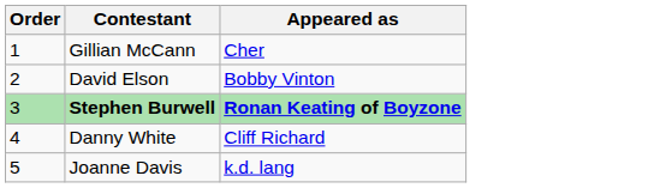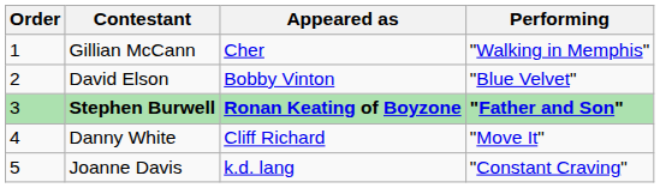 <table class="wikitable">
 <tr>
 <th>Order</th>
 <th>Contestant</th>
 <th>Appeared as</th>
+<th>Performing</th>
 </tr>
 <tr>
 <td>1</td>
 <td>Gillian McCann</td>
 <td><a href='#'>Cher</a></td>
+<td>"<a href='#'>Walking in Memphis</a>"</td>
 </tr>
 <tr>
 <td>2</td>
 <td>David Elson</td>
 <td><a href='#'>Bobby Vinton</a></td>
+<td>"<a href='#'>Blue Velvet</a>"</td>
 </tr>
 <tr style="background:#ACE1AF;">
 <td>3</td>
 <td><strong>Stephen Burwell</strong></td>
 <td><strong><a href='#'>Ronan Keating</a> of <a href='#'>Boyzone</a></strong></td>
+<td><strong>"<a href='#'>Father and Son</a>"</strong></td>
 </tr>
 <tr>
 <td>4</td>
 <td>Danny White</td>
 <td><a href='#'>Cliff Richard</a></td>
+<td>"<a href='#'>Move It</a>"</td>
 </tr>
 <tr>
 <td>5</td>
 <td>Joanne Davis</td>
 <td><a href='#'>k.d. lang</a></td>
+<td>"<a href='#'>Constant Craving</a>"</td>
 </tr>
 </table>
